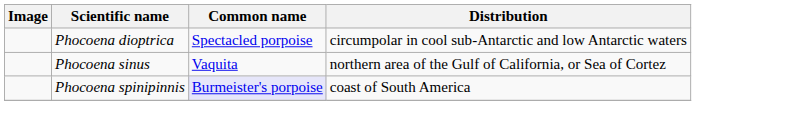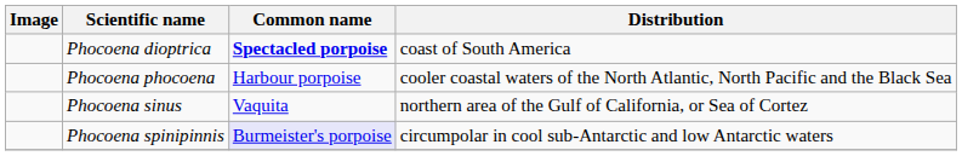 <table class="wikitable">
 <tr>
 <th>Image</th>
 <th>Scientific name</th>
 <th>Common name</th>
 <th>Distribution</th>
 </tr>
 <tr>
 <td></td>
 <td><em>Phocoena dioptrica</em></td>
-<td><a href='#'>Spectacled porpoise</a></td>
-<td>circumpolar in cool sub-Antarctic and low Antarctic waters</td>
+<td><strong><a href='#'>Spectacled porpoise</a></strong></td>
+<td>coast of South America</td>
+</tr>
+<tr>
+<td></td>
+<td><em>Phocoena phocoena</em></td>
+<td><a href='#'>Harbour porpoise</a></td>
+<td>cooler coastal waters of the North Atlantic, North Pacific and the Black Sea</td>
 </tr>
 <tr>
 <td></td>
 <td><em>Phocoena sinus</em></td>
 <td><a href='#'>Vaquita</a></td>
 <td>northern area of the Gulf of California, or Sea of Cortez</td>
 </tr>
 <tr>
 <td></td>
 <td><em>Phocoena spinipinnis</em></td>
 <td style="background: lavender;"><a href='#'>Burmeister's porpoise</a></td>
-<td>coast of South America</td>
+<td>circumpolar in cool sub-Antarctic and low Antarctic waters</td>
 </tr>
 <tr>
 </tr>
 </table>
